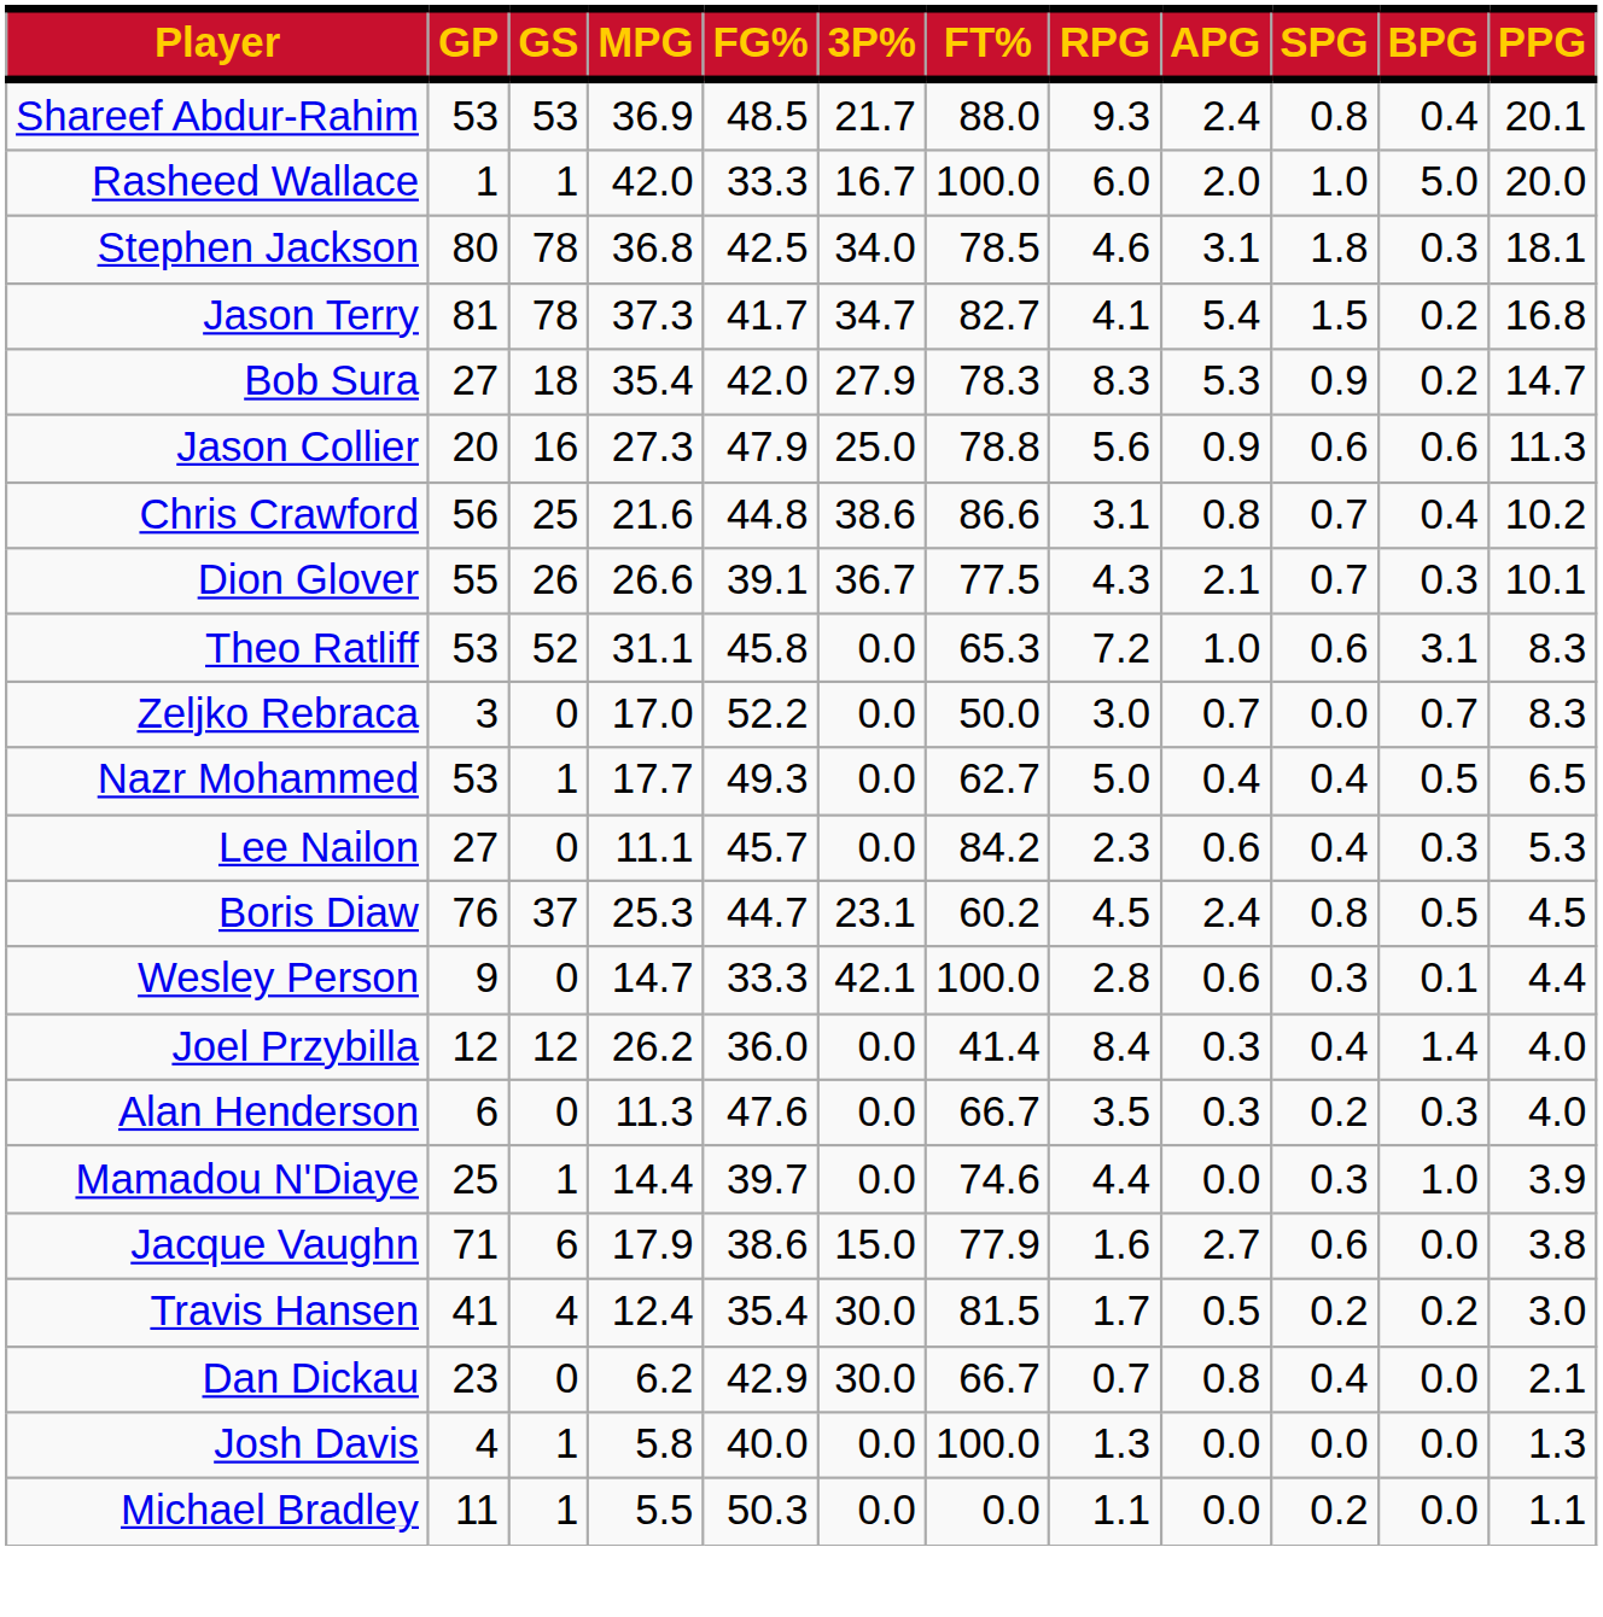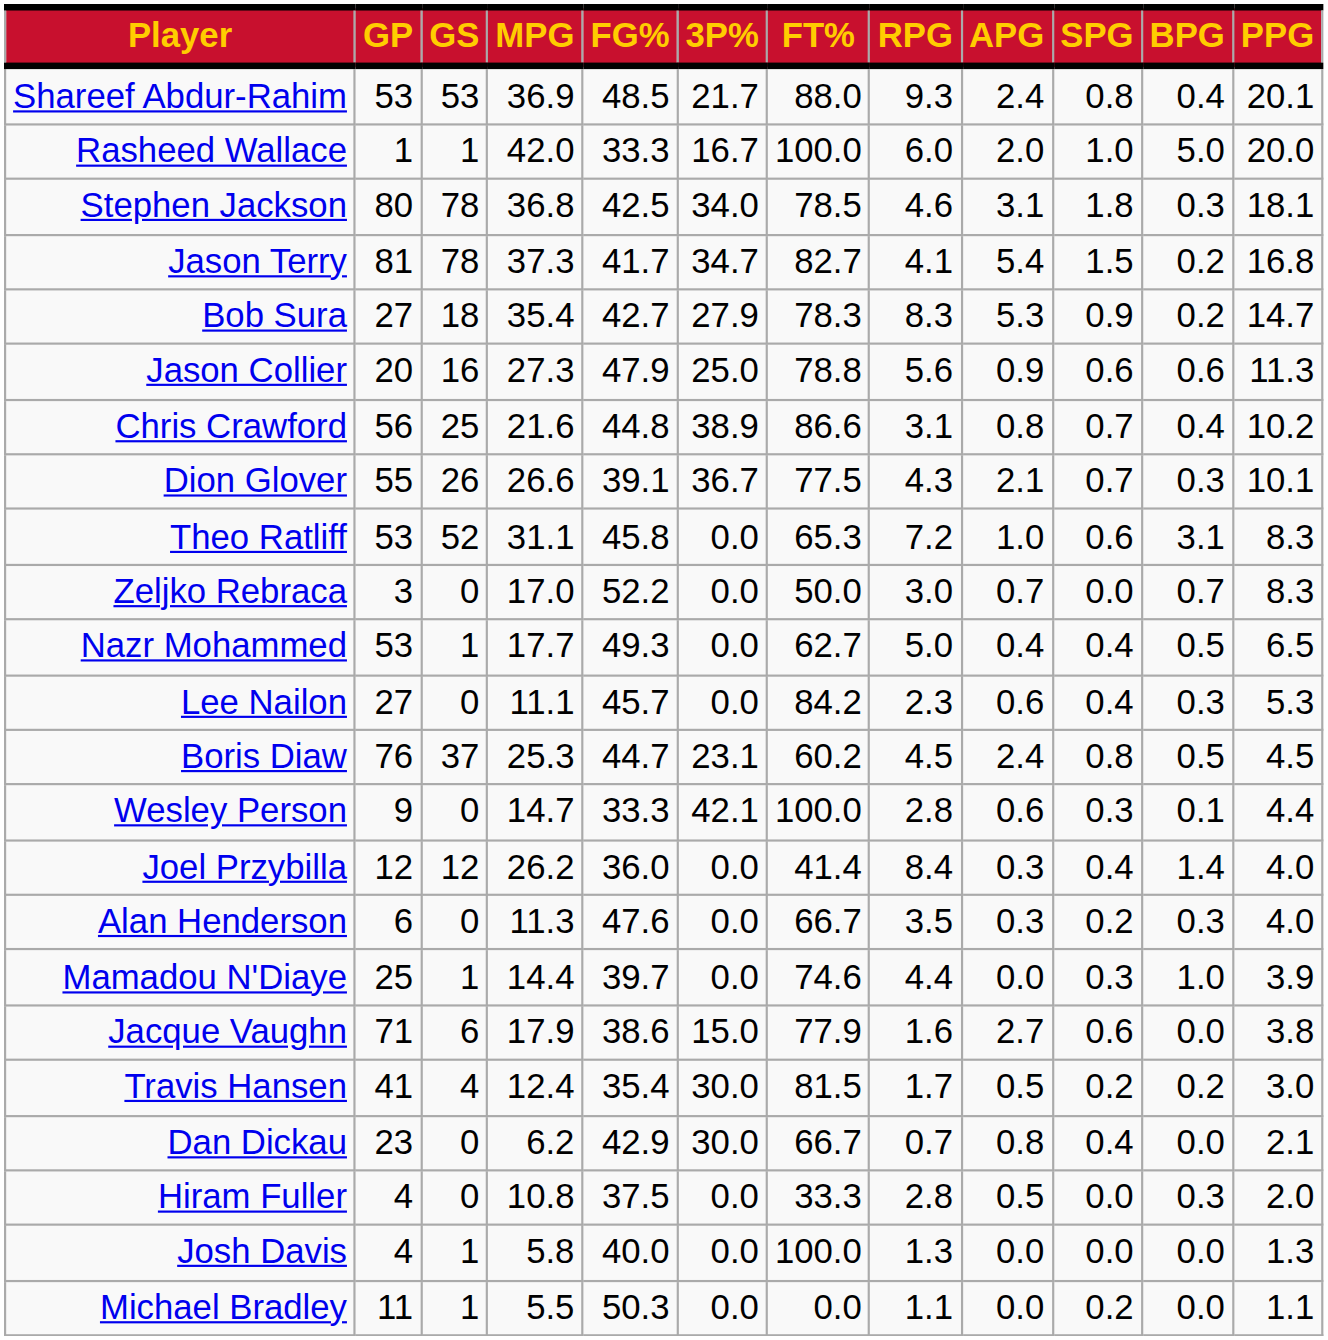 <table class="wikitable sortable" style="text-align:right;">
 <tr>
 <th style="background:#C8102E; color:#FFCD00; border-top:#010101 3px solid; border-bottom:#010101 3px solid;">Player</th>
 <th style="background:#C8102E; color:#FFCD00; border-top:#010101 3px solid; border-bottom:#010101 3px solid;">GP</th>
 <th style="background:#C8102E; color:#FFCD00; border-top:#010101 3px solid; border-bottom:#010101 3px solid;">GS</th>
 <th style="background:#C8102E; color:#FFCD00; border-top:#010101 3px solid; border-bottom:#010101 3px solid;">MPG</th>
 <th style="background:#C8102E; color:#FFCD00; border-top:#010101 3px solid; border-bottom:#010101 3px solid;">FG%</th>
 <th style="background:#C8102E; color:#FFCD00; border-top:#010101 3px solid; border-bottom:#010101 3px solid;">3P%</th>
 <th style="background:#C8102E; color:#FFCD00; border-top:#010101 3px solid; border-bottom:#010101 3px solid;">FT%</th>
 <th style="background:#C8102E; color:#FFCD00; border-top:#010101 3px solid; border-bottom:#010101 3px solid;">RPG</th>
 <th style="background:#C8102E; color:#FFCD00; border-top:#010101 3px solid; border-bottom:#010101 3px solid;">APG</th>
 <th style="background:#C8102E; color:#FFCD00; border-top:#010101 3px solid; border-bottom:#010101 3px solid;">SPG</th>
 <th style="background:#C8102E; color:#FFCD00; border-top:#010101 3px solid; border-bottom:#010101 3px solid;">BPG</th>
 <th style="background:#C8102E; color:#FFCD00; border-top:#010101 3px solid; border-bottom:#010101 3px solid;">PPG</th>
 </tr>
 <tr>
 <td><a href='#'>Shareef Abdur-Rahim</a></td>
 <td>53</td>
 <td>53</td>
 <td>36.9</td>
 <td>48.5</td>
 <td>21.7</td>
 <td>88.0</td>
 <td>9.3</td>
 <td>2.4</td>
 <td>0.8</td>
 <td>0.4</td>
 <td>20.1</td>
 </tr>
 <tr>
 <td><a href='#'>Rasheed Wallace</a></td>
 <td>1</td>
 <td>1</td>
 <td>42.0</td>
 <td>33.3</td>
 <td>16.7</td>
 <td>100.0</td>
 <td>6.0</td>
 <td>2.0</td>
 <td>1.0</td>
 <td>5.0</td>
 <td>20.0</td>
 </tr>
 <tr>
 <td><a href='#'>Stephen Jackson</a></td>
 <td>80</td>
 <td>78</td>
 <td>36.8</td>
 <td>42.5</td>
 <td>34.0</td>
 <td>78.5</td>
 <td>4.6</td>
 <td>3.1</td>
 <td>1.8</td>
 <td>0.3</td>
 <td>18.1</td>
 </tr>
 <tr>
 <td><a href='#'>Jason Terry</a></td>
 <td>81</td>
 <td>78</td>
 <td>37.3</td>
 <td>41.7</td>
 <td>34.7</td>
 <td>82.7</td>
 <td>4.1</td>
 <td>5.4</td>
 <td>1.5</td>
 <td>0.2</td>
 <td>16.8</td>
 </tr>
 <tr>
 <td><a href='#'>Bob Sura</a></td>
 <td>27</td>
 <td>18</td>
 <td>35.4</td>
-<td>42.0</td>
+<td>42.7</td>
 <td>27.9</td>
 <td>78.3</td>
 <td>8.3</td>
 <td>5.3</td>
 <td>0.9</td>
 <td>0.2</td>
 <td>14.7</td>
 </tr>
 <tr>
 <td><a href='#'>Jason Collier</a></td>
 <td>20</td>
 <td>16</td>
 <td>27.3</td>
 <td>47.9</td>
 <td>25.0</td>
 <td>78.8</td>
 <td>5.6</td>
 <td>0.9</td>
 <td>0.6</td>
 <td>0.6</td>
 <td>11.3</td>
 </tr>
 <tr>
 <td><a href='#'>Chris Crawford</a></td>
 <td>56</td>
 <td>25</td>
 <td>21.6</td>
 <td>44.8</td>
-<td>38.6</td>
+<td>38.9</td>
 <td>86.6</td>
 <td>3.1</td>
 <td>0.8</td>
 <td>0.7</td>
 <td>0.4</td>
 <td>10.2</td>
 </tr>
 <tr>
 <td><a href='#'>Dion Glover</a></td>
 <td>55</td>
 <td>26</td>
 <td>26.6</td>
 <td>39.1</td>
 <td>36.7</td>
 <td>77.5</td>
 <td>4.3</td>
 <td>2.1</td>
 <td>0.7</td>
 <td>0.3</td>
 <td>10.1</td>
 </tr>
 <tr>
 <td><a href='#'>Theo Ratliff</a></td>
 <td>53</td>
 <td>52</td>
 <td>31.1</td>
 <td>45.8</td>
 <td>0.0</td>
 <td>65.3</td>
 <td>7.2</td>
 <td>1.0</td>
 <td>0.6</td>
 <td>3.1</td>
 <td>8.3</td>
 </tr>
 <tr>
 <td><a href='#'>Zeljko Rebraca</a></td>
 <td>3</td>
 <td>0</td>
 <td>17.0</td>
 <td>52.2</td>
 <td>0.0</td>
 <td>50.0</td>
 <td>3.0</td>
 <td>0.7</td>
 <td>0.0</td>
 <td>0.7</td>
 <td>8.3</td>
 </tr>
 <tr>
 <td><a href='#'>Nazr Mohammed</a></td>
 <td>53</td>
 <td>1</td>
 <td>17.7</td>
 <td>49.3</td>
 <td>0.0</td>
 <td>62.7</td>
 <td>5.0</td>
 <td>0.4</td>
 <td>0.4</td>
 <td>0.5</td>
 <td>6.5</td>
 </tr>
 <tr>
 <td><a href='#'>Lee Nailon</a></td>
 <td>27</td>
 <td>0</td>
 <td>11.1</td>
 <td>45.7</td>
 <td>0.0</td>
 <td>84.2</td>
 <td>2.3</td>
 <td>0.6</td>
 <td>0.4</td>
 <td>0.3</td>
 <td>5.3</td>
 </tr>
 <tr>
 <td><a href='#'>Boris Diaw</a></td>
 <td>76</td>
 <td>37</td>
 <td>25.3</td>
 <td>44.7</td>
 <td>23.1</td>
 <td>60.2</td>
 <td>4.5</td>
 <td>2.4</td>
 <td>0.8</td>
 <td>0.5</td>
 <td>4.5</td>
 </tr>
 <tr>
 <td><a href='#'>Wesley Person</a></td>
 <td>9</td>
 <td>0</td>
 <td>14.7</td>
 <td>33.3</td>
 <td>42.1</td>
 <td>100.0</td>
 <td>2.8</td>
 <td>0.6</td>
 <td>0.3</td>
 <td>0.1</td>
 <td>4.4</td>
 </tr>
 <tr>
 <td><a href='#'>Joel Przybilla</a></td>
 <td>12</td>
 <td>12</td>
 <td>26.2</td>
 <td>36.0</td>
 <td>0.0</td>
 <td>41.4</td>
 <td>8.4</td>
 <td>0.3</td>
 <td>0.4</td>
 <td>1.4</td>
 <td>4.0</td>
 </tr>
 <tr>
 <td><a href='#'>Alan Henderson</a></td>
 <td>6</td>
 <td>0</td>
 <td>11.3</td>
 <td>47.6</td>
 <td>0.0</td>
 <td>66.7</td>
 <td>3.5</td>
 <td>0.3</td>
 <td>0.2</td>
 <td>0.3</td>
 <td>4.0</td>
 </tr>
 <tr>
 <td><a href='#'>Mamadou N'Diaye</a></td>
 <td>25</td>
 <td>1</td>
 <td>14.4</td>
 <td>39.7</td>
 <td>0.0</td>
 <td>74.6</td>
 <td>4.4</td>
 <td>0.0</td>
 <td>0.3</td>
 <td>1.0</td>
 <td>3.9</td>
 </tr>
 <tr>
 <td><a href='#'>Jacque Vaughn</a></td>
 <td>71</td>
 <td>6</td>
 <td>17.9</td>
 <td>38.6</td>
 <td>15.0</td>
 <td>77.9</td>
 <td>1.6</td>
 <td>2.7</td>
 <td>0.6</td>
 <td>0.0</td>
 <td>3.8</td>
 </tr>
 <tr>
 <td><a href='#'>Travis Hansen</a></td>
 <td>41</td>
 <td>4</td>
 <td>12.4</td>
 <td>35.4</td>
 <td>30.0</td>
 <td>81.5</td>
 <td>1.7</td>
 <td>0.5</td>
 <td>0.2</td>
 <td>0.2</td>
 <td>3.0</td>
 </tr>
 <tr>
 <td><a href='#'>Dan Dickau</a></td>
 <td>23</td>
 <td>0</td>
 <td>6.2</td>
 <td>42.9</td>
 <td>30.0</td>
 <td>66.7</td>
 <td>0.7</td>
 <td>0.8</td>
 <td>0.4</td>
 <td>0.0</td>
 <td>2.1</td>
 </tr>
 <tr>
+<td><a href='#'>Hiram Fuller</a></td>
+<td>4</td>
+<td>0</td>
+<td>10.8</td>
+<td>37.5</td>
+<td>0.0</td>
+<td>33.3</td>
+<td>2.8</td>
+<td>0.5</td>
+<td>0.0</td>
+<td>0.3</td>
+<td>2.0</td>
+</tr>
+<tr>
 <td><a href='#'>Josh Davis</a></td>
 <td>4</td>
 <td>1</td>
 <td>5.8</td>
 <td>40.0</td>
 <td>0.0</td>
 <td>100.0</td>
 <td>1.3</td>
 <td>0.0</td>
 <td>0.0</td>
 <td>0.0</td>
 <td>1.3</td>
 </tr>
 <tr>
 <td><a href='#'>Michael Bradley</a></td>
 <td>11</td>
 <td>1</td>
 <td>5.5</td>
 <td>50.3</td>
 <td>0.0</td>
 <td>0.0</td>
 <td>1.1</td>
 <td>0.0</td>
 <td>0.2</td>
 <td>0.0</td>
 <td>1.1</td>
 </tr>
 </table>
